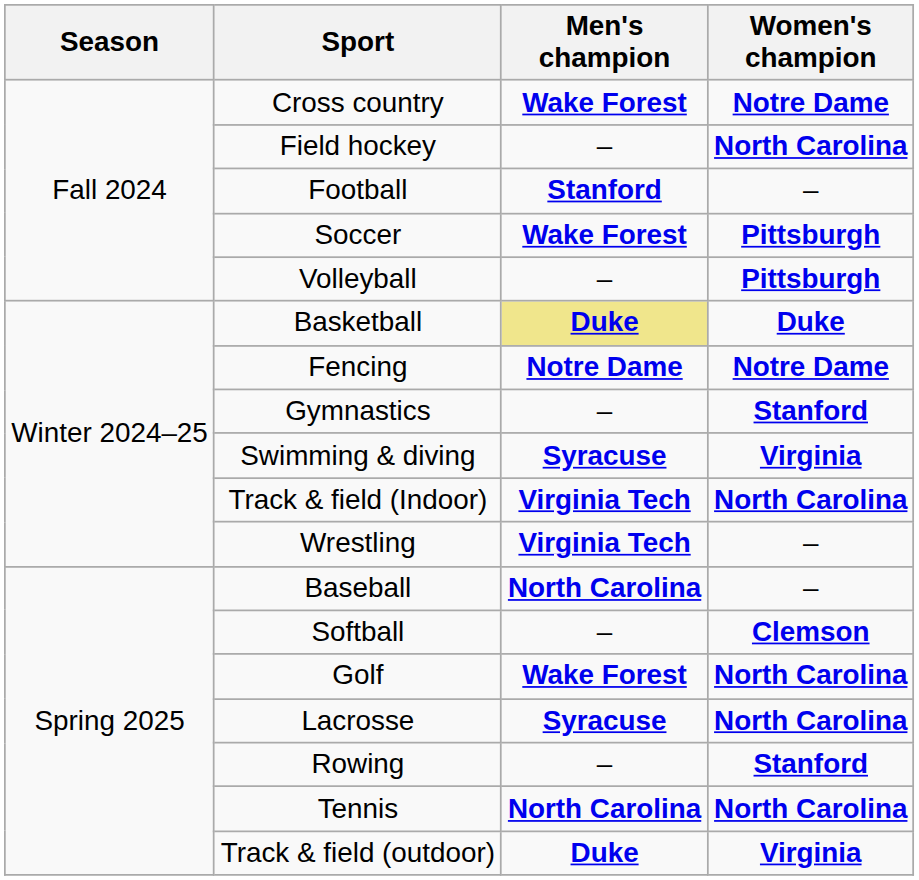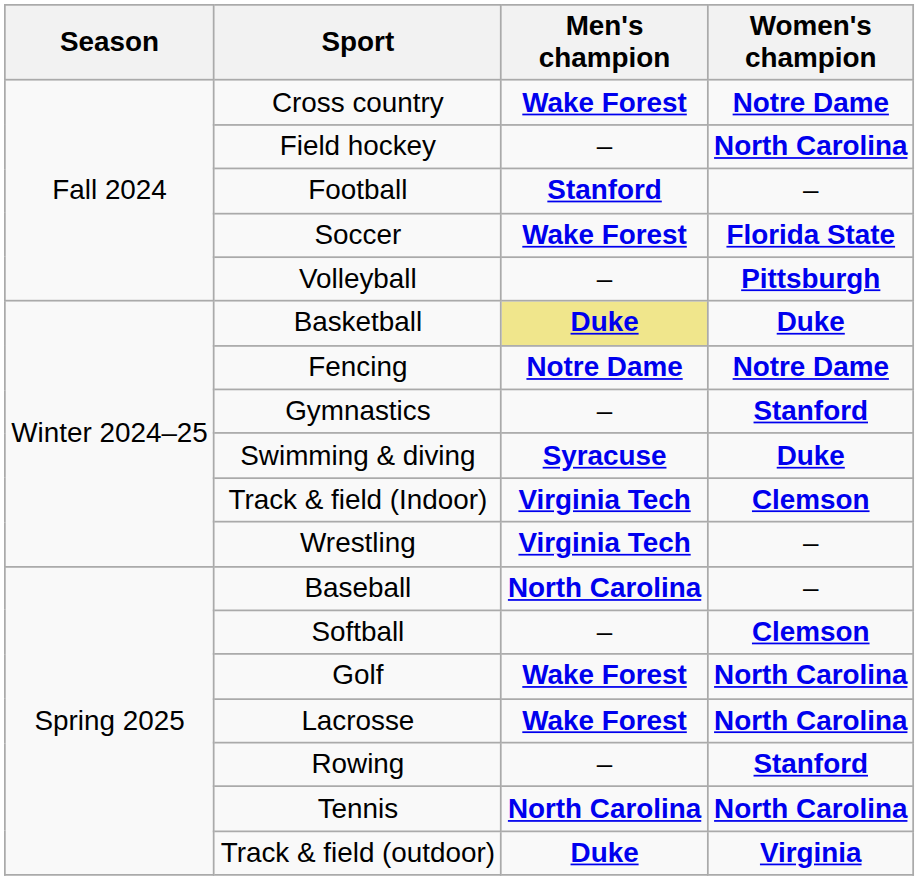 <table class="wikitable" style = "text-align: center">
 <tr>
 <th>Season</th>
 <th>Sport</th>
 <th>Men's<br>champion</th>
 <th>Women's<br>champion</th>
 </tr>
 <tr>
 <td rowspan = "5">Fall 2024</td>
 <td>Cross country</td>
 <td><strong><a href='#'>Wake Forest</a></strong></td>
 <td><strong><a href='#'>Notre Dame</a></strong></td>
 </tr>
 <tr>
 <td>Field hockey</td>
 <td>–</td>
 <td><strong><a href='#'>North Carolina</a></strong></td>
 </tr>
 <tr>
 <td>Football</td>
 <td><strong><a href='#'>Stanford</a></strong></td>
 <td>–</td>
 </tr>
 <tr>
 <td>Soccer</td>
 <td><strong><a href='#'>Wake Forest</a></strong></td>
-<td><strong><a href='#'>Pittsburgh</a></strong></td>
+<td><strong><a href='#'>Florida State</a></strong></td>
 </tr>
 <tr>
 <td>Volleyball</td>
 <td>–</td>
 <td><strong><a href='#'>Pittsburgh</a></strong></td>
 </tr>
 <tr>
 <td rowspan = "6">Winter 2024–25</td>
 <td>Basketball</td>
 <td style="background: khaki;"><strong><a href='#'>Duke</a></strong></td>
 <td><strong><a href='#'>Duke</a></strong></td>
 </tr>
 <tr>
 <td>Fencing</td>
 <td><strong><a href='#'>Notre Dame</a></strong></td>
 <td><strong><a href='#'>Notre Dame</a></strong></td>
 </tr>
 <tr>
 <td>Gymnastics</td>
 <td>–</td>
 <td><strong><a href='#'>Stanford</a></strong></td>
 </tr>
 <tr>
 <td>Swimming & diving</td>
 <td><strong><a href='#'>Syracuse</a></strong></td>
-<td><strong><a href='#'>Virginia</a></strong></td>
+<td><strong><a href='#'>Duke</a></strong></td>
 </tr>
 <tr>
 <td>Track & field (Indoor)</td>
 <td><strong><a href='#'>Virginia Tech</a></strong></td>
-<td><strong><a href='#'>North Carolina</a></strong></td>
+<td><strong><a href='#'>Clemson</a></strong></td>
 </tr>
 <tr>
 <td>Wrestling</td>
 <td><strong><a href='#'>Virginia Tech</a></strong></td>
 <td>–</td>
 </tr>
 <tr>
 <td rowspan = "7">Spring 2025</td>
 <td>Baseball</td>
 <td><strong><a href='#'>North Carolina</a></strong></td>
 <td>–</td>
 </tr>
 <tr>
 <td>Softball</td>
 <td>–</td>
 <td><strong><a href='#'>Clemson</a></strong></td>
 </tr>
 <tr>
 <td>Golf</td>
 <td><strong><a href='#'>Wake Forest</a></strong></td>
 <td><strong><a href='#'>North Carolina</a></strong></td>
 </tr>
 <tr>
 <td>Lacrosse</td>
-<td><strong><a href='#'>Syracuse</a></strong></td>
+<td><strong><a href='#'>Wake Forest</a></strong></td>
 <td><strong><a href='#'>North Carolina</a></strong></td>
 </tr>
 <tr>
 <td>Rowing</td>
 <td>–</td>
 <td><strong><a href='#'>Stanford</a></strong></td>
 </tr>
 <tr>
 <td>Tennis</td>
 <td><strong><a href='#'>North Carolina</a></strong></td>
 <td><strong><a href='#'>North Carolina</a></strong></td>
 </tr>
 <tr>
 <td>Track & field (outdoor)</td>
 <td><strong><a href='#'>Duke</a></strong></td>
 <td><strong><a href='#'>Virginia</a></strong></td>
 </tr>
 </table>
